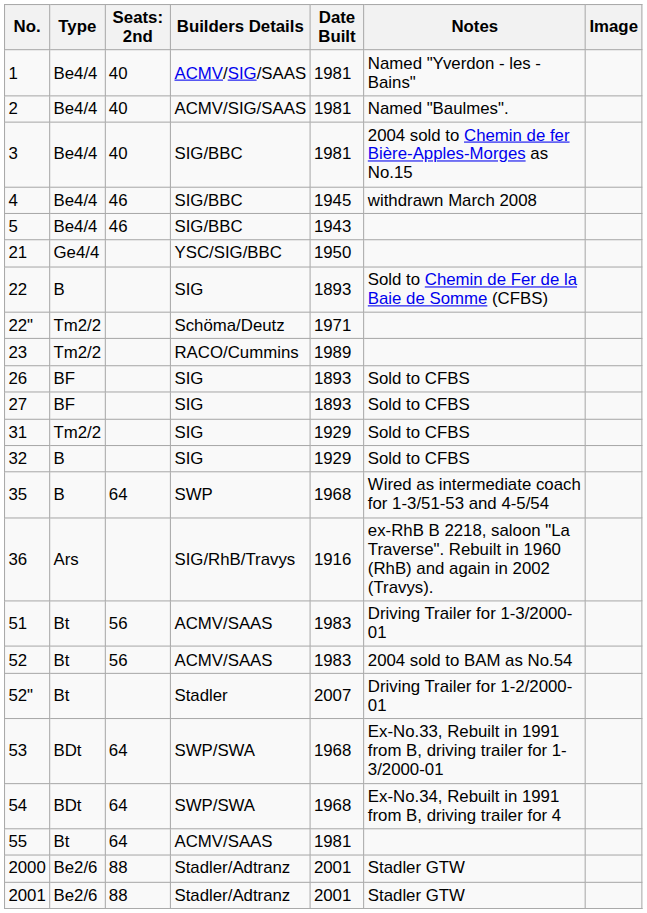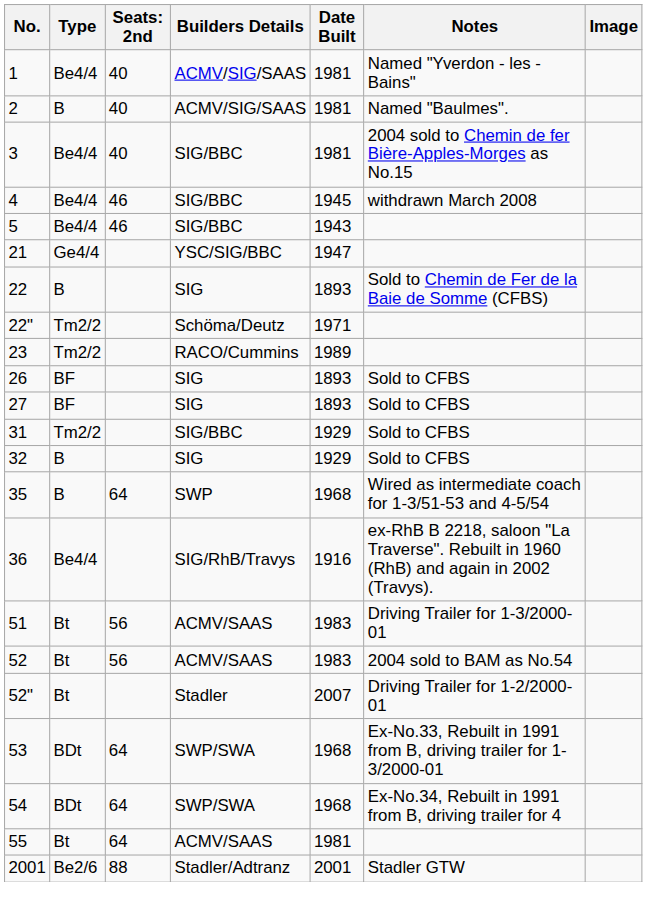 <table class="wikitable sortable">
 <tr>
 <th>No.</th>
 <th>Type</th>
 <th>Seats: 2nd</th>
 <th>Builders Details</th>
 <th>Date Built</th>
 <th>Notes</th>
 <th>Image</th>
 </tr>
 <tr>
 <td>1</td>
 <td>Be4/4</td>
 <td>40</td>
 <td><a href='#'>ACMV</a>/<a href='#'>SIG</a>/SAAS</td>
 <td>1981</td>
 <td>Named "Yverdon - les - Bains"</td>
 <td></td>
 </tr>
 <tr>
 <td>2</td>
-<td>Be4/4</td>
+<td>B</td>
 <td>40</td>
 <td>ACMV/SIG/SAAS</td>
 <td>1981</td>
 <td>Named "Baulmes".</td>
 <td></td>
 </tr>
 <tr>
 <td>3</td>
 <td>Be4/4</td>
 <td>40</td>
 <td>SIG/BBC</td>
 <td>1981</td>
 <td>2004 sold to <a href='#'>Chemin de fer Bière-Apples-Morges</a> as No.15</td>
 <td></td>
 </tr>
 <tr>
 <td>4</td>
 <td>Be4/4</td>
 <td>46</td>
 <td>SIG/BBC</td>
 <td>1945</td>
 <td>withdrawn March 2008</td>
 <td></td>
 </tr>
 <tr>
 <td>5</td>
 <td>Be4/4</td>
 <td>46</td>
 <td>SIG/BBC</td>
 <td>1943</td>
 <td></td>
 <td></td>
 </tr>
 <tr>
 <td>21</td>
 <td>Ge4/4</td>
 <td></td>
 <td>YSC/SIG/BBC</td>
-<td>1950</td>
+<td>1947</td>
 <td></td>
 <td></td>
 </tr>
 <tr>
 <td>22</td>
 <td>B</td>
 <td></td>
 <td>SIG</td>
 <td>1893</td>
 <td>Sold to <a href='#'>Chemin de Fer de la Baie de Somme</a> (CFBS)</td>
 <td></td>
 </tr>
 <tr>
 <td>22"</td>
 <td>Tm2/2</td>
 <td></td>
 <td>Schöma/Deutz</td>
 <td>1971</td>
 <td></td>
 <td></td>
 </tr>
 <tr>
 <td>23</td>
 <td>Tm2/2</td>
 <td></td>
 <td>RACO/Cummins</td>
 <td>1989</td>
 <td></td>
 <td></td>
 </tr>
 <tr>
 <td>26</td>
 <td>BF</td>
 <td></td>
 <td>SIG</td>
 <td>1893</td>
 <td>Sold to CFBS</td>
 <td></td>
 </tr>
 <tr>
 <td>27</td>
 <td>BF</td>
 <td></td>
 <td>SIG</td>
 <td>1893</td>
 <td>Sold to CFBS</td>
 <td></td>
 </tr>
 <tr>
 <td>31</td>
 <td>Tm2/2</td>
 <td></td>
-<td>SIG</td>
+<td>SIG/BBC</td>
 <td>1929</td>
 <td>Sold to CFBS</td>
 <td></td>
 </tr>
 <tr>
 <td>32</td>
 <td>B</td>
 <td></td>
 <td>SIG</td>
 <td>1929</td>
 <td>Sold to CFBS</td>
 <td></td>
 </tr>
 <tr>
 <td>35</td>
 <td>B</td>
 <td>64</td>
 <td>SWP</td>
 <td>1968</td>
 <td>Wired as intermediate coach for 1-3/51-53 and 4-5/54</td>
 <td></td>
 </tr>
 <tr>
 <td>36</td>
-<td>Ars</td>
+<td>Be4/4</td>
 <td></td>
 <td>SIG/RhB/Travys</td>
 <td>1916</td>
 <td>ex-RhB B 2218, saloon "La Traverse". Rebuilt in 1960 (RhB) and again in 2002 (Travys).</td>
 <td></td>
 </tr>
 <tr>
 <td>51</td>
 <td>Bt</td>
 <td>56</td>
 <td>ACMV/SAAS</td>
 <td>1983</td>
 <td>Driving Trailer for 1-3/2000-01</td>
 <td></td>
 </tr>
 <tr>
 <td>52</td>
 <td>Bt</td>
 <td>56</td>
 <td>ACMV/SAAS</td>
 <td>1983</td>
 <td>2004 sold to BAM as No.54</td>
 <td></td>
 </tr>
 <tr>
 <td>52"</td>
 <td>Bt</td>
 <td></td>
 <td>Stadler</td>
 <td>2007</td>
 <td>Driving Trailer for 1-2/2000-01</td>
 <td></td>
 </tr>
 <tr>
 <td>53</td>
 <td>BDt</td>
 <td>64</td>
 <td>SWP/SWA</td>
 <td>1968</td>
 <td>Ex-No.33, Rebuilt in 1991 from B, driving trailer for 1-3/2000-01</td>
 <td></td>
 </tr>
 <tr>
 <td>54</td>
 <td>BDt</td>
 <td>64</td>
 <td>SWP/SWA</td>
 <td>1968</td>
 <td>Ex-No.34, Rebuilt in 1991 from B, driving trailer for 4</td>
 <td></td>
 </tr>
 <tr>
 <td>55</td>
 <td>Bt</td>
 <td>64</td>
 <td>ACMV/SAAS</td>
 <td>1981</td>
 <td></td>
 <td></td>
 </tr>
 <tr>
-<td>2000</td>
-<td>Be2/6</td>
-<td>88</td>
-<td>Stadler/Adtranz</td>
-<td>2001</td>
-<td>Stadler GTW</td>
-<td></td>
-</tr>
-<tr>
 <td>2001</td>
 <td>Be2/6</td>
 <td>88</td>
 <td>Stadler/Adtranz</td>
 <td>2001</td>
 <td>Stadler GTW</td>
 <td></td>
 </tr>
 <tr>
 </tr>
 </table>
